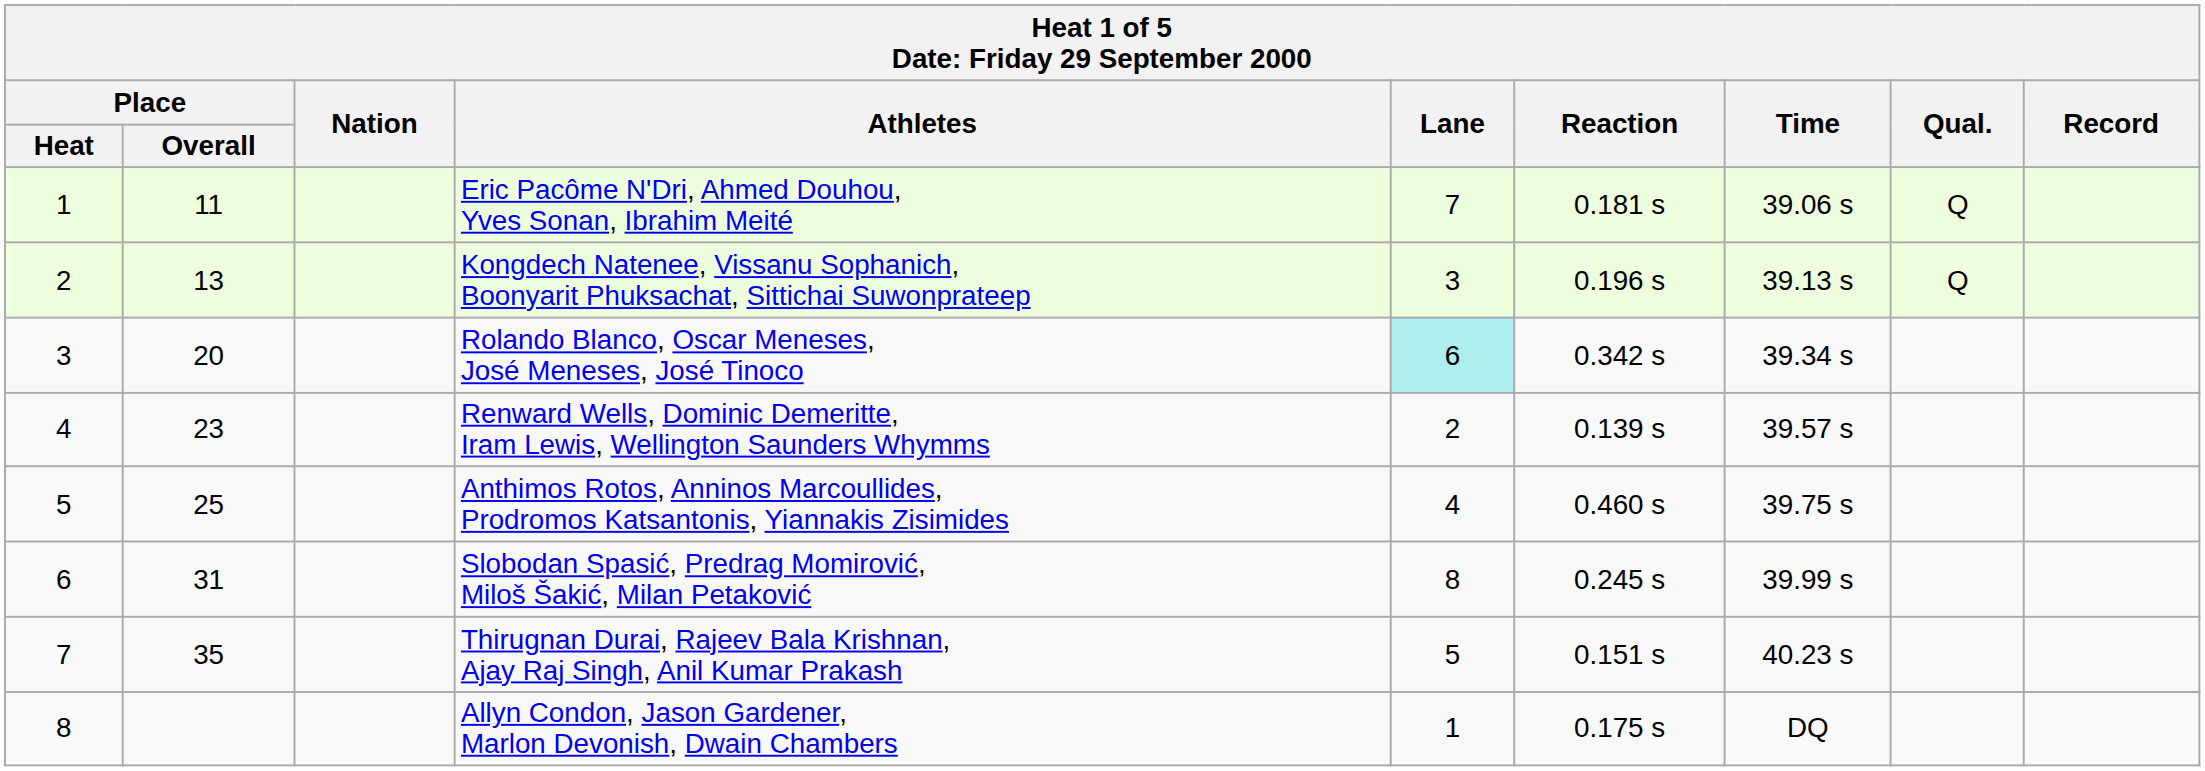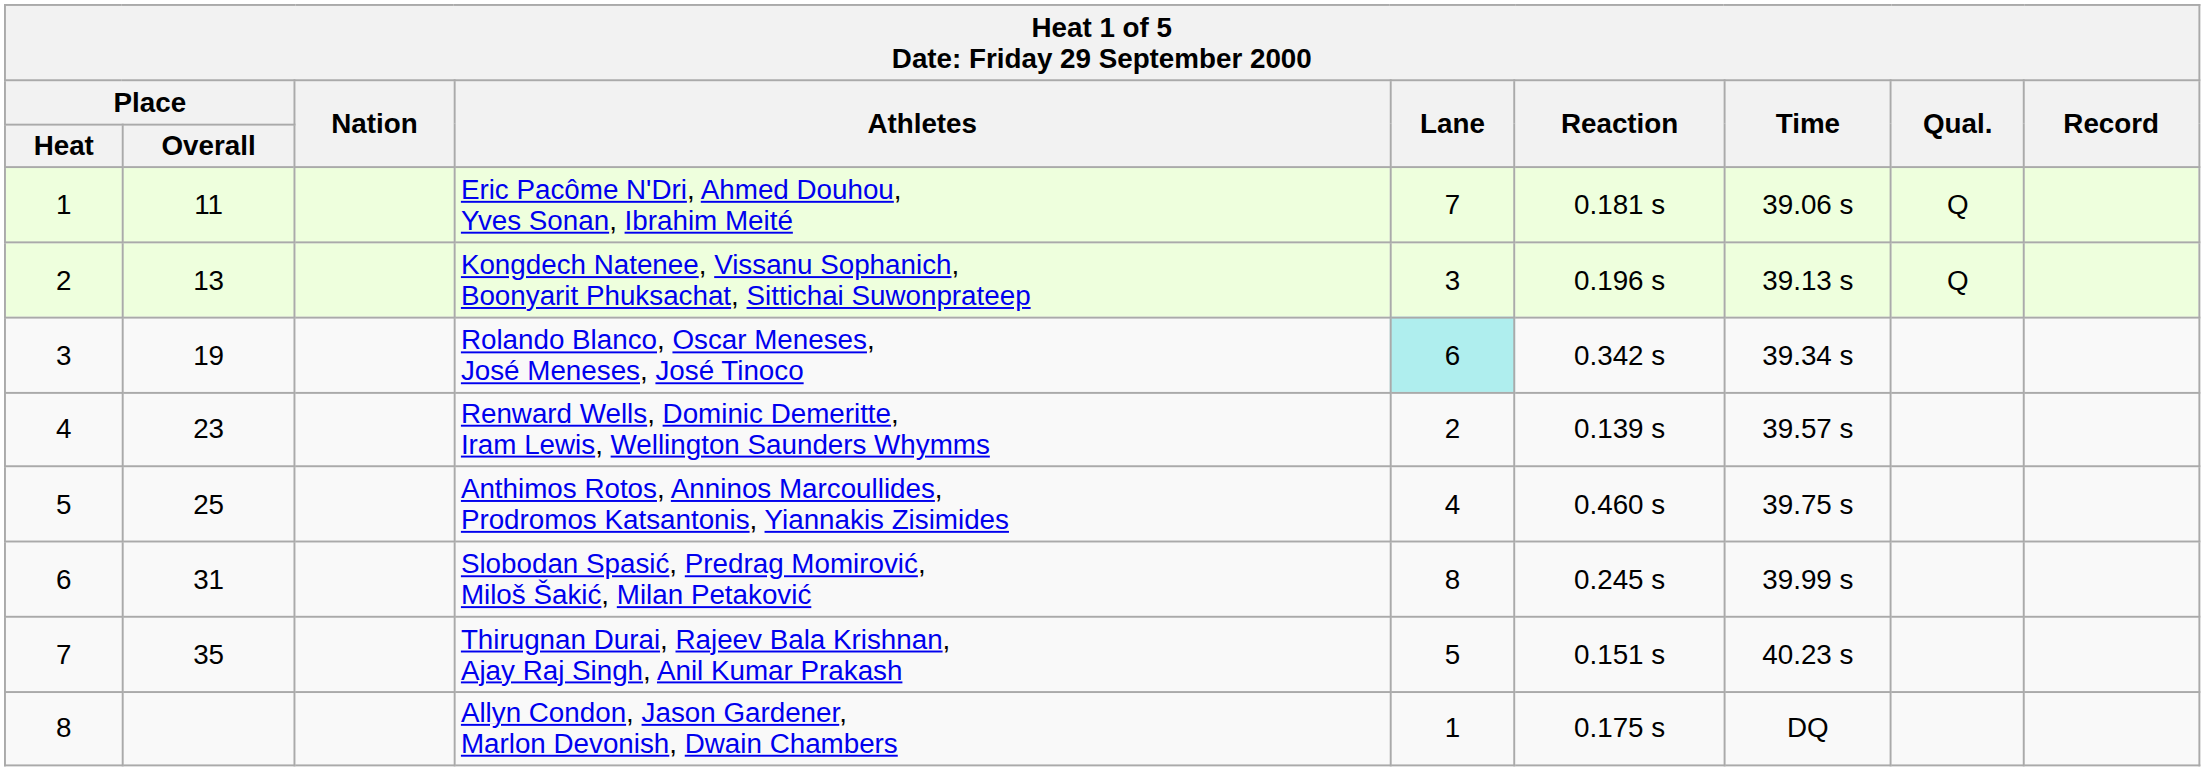 <table class="wikitable sortable" style="font-size:90%" width="90%">
 <tr>
 <th colspan=9>Heat 1 of 5 <br> Date: Friday 29 September 2000</th>
 </tr>
 <tr>
 <th colspan=2>Place</th>
 <th rowspan=2>Nation</th>
 <th rowspan=2>Athletes</th>
 <th rowspan=2>Lane</th>
 <th rowspan=2>Reaction</th>
 <th rowspan=2>Time</th>
 <th rowspan=2>Qual.</th>
 <th rowspan=2>Record</th>
 </tr>
 <tr>
 <th>Heat</th>
 <th>Overall</th>
 </tr>
 <tr bgcolor = "eeffdd">
 <td align="center">1</td>
 <td align="center">11</td>
 <td align="left"></td>
 <td align="left"><a href='#'>Eric Pacôme N'Dri</a>, <a href='#'>Ahmed Douhou</a>, <br> <a href='#'>Yves Sonan</a>, <a href='#'>Ibrahim Meité</a></td>
 <td align="center">7</td>
 <td align="center">0.181 s</td>
 <td align="center">39.06 s</td>
 <td align="center">Q</td>
 <td align="center"></td>
 </tr>
 <tr bgcolor = "eeffdd">
 <td align="center">2</td>
 <td align="center">13</td>
 <td align="left"></td>
 <td align="left"><a href='#'>Kongdech Natenee</a>, <a href='#'>Vissanu Sophanich</a>, <br> <a href='#'>Boonyarit Phuksachat</a>, <a href='#'>Sittichai Suwonprateep</a></td>
 <td align="center">3</td>
 <td align="center">0.196 s</td>
 <td align="center">39.13 s</td>
 <td align="center">Q</td>
 <td align="center"></td>
 </tr>
 <tr>
 <td align="center">3</td>
-<td align="center">20</td>
+<td align="center">19</td>
 <td align="left"></td>
 <td align="left"><a href='#'>Rolando Blanco</a>, <a href='#'>Oscar Meneses</a>, <br> <a href='#'>José Meneses</a>, <a href='#'>José Tinoco</a></td>
 <td align="center" style="background: paleturquoise;">6</td>
 <td align="center">0.342 s</td>
 <td align="center">39.34 s</td>
 <td align="center"></td>
 <td align="center"></td>
 </tr>
 <tr>
 <td align="center">4</td>
 <td align="center">23</td>
 <td align="left"></td>
 <td align="left"><a href='#'>Renward Wells</a>, <a href='#'>Dominic Demeritte</a>, <br> <a href='#'>Iram Lewis</a>, <a href='#'>Wellington Saunders Whymms</a></td>
 <td align="center">2</td>
 <td align="center">0.139 s</td>
 <td align="center">39.57 s</td>
 <td align="center"></td>
 <td align="center"></td>
 </tr>
 <tr>
 <td align="center">5</td>
 <td align="center">25</td>
 <td align="left"></td>
 <td align="left"><a href='#'>Anthimos Rotos</a>, <a href='#'>Anninos Marcoullides</a>, <br> <a href='#'>Prodromos Katsantonis</a>, <a href='#'>Yiannakis Zisimides</a></td>
 <td align="center">4</td>
 <td align="center">0.460 s</td>
 <td align="center">39.75 s</td>
 <td align="center"></td>
 <td align="center"></td>
 </tr>
 <tr>
 <td align="center">6</td>
 <td align="center">31</td>
 <td align="left"></td>
 <td align="left"><a href='#'>Slobodan Spasić</a>, <a href='#'>Predrag Momirović</a>, <br> <a href='#'>Miloš Šakić</a>, <a href='#'>Milan Petaković</a></td>
 <td align="center">8</td>
 <td align="center">0.245 s</td>
 <td align="center">39.99 s</td>
 <td align="center"></td>
 <td align="center"></td>
 </tr>
 <tr>
 <td align="center">7</td>
 <td align="center">35</td>
 <td align="left"></td>
 <td align="left"><a href='#'>Thirugnan Durai</a>, <a href='#'>Rajeev Bala Krishnan</a>, <br> <a href='#'>Ajay Raj Singh</a>, <a href='#'>Anil Kumar Prakash</a></td>
 <td align="center">5</td>
 <td align="center">0.151 s</td>
 <td align="center">40.23 s</td>
 <td align="center"></td>
 <td align="center"></td>
 </tr>
 <tr>
 <td align="center">8</td>
 <td align="center"></td>
 <td align="left"></td>
 <td align="left"><a href='#'>Allyn Condon</a>, <a href='#'>Jason Gardener</a>, <br> <a href='#'>Marlon Devonish</a>, <a href='#'>Dwain Chambers</a></td>
 <td align="center">1</td>
 <td align="center">0.175 s</td>
 <td align="center">DQ</td>
 <td align="center"></td>
 <td align="center"></td>
 </tr>
 </table>
